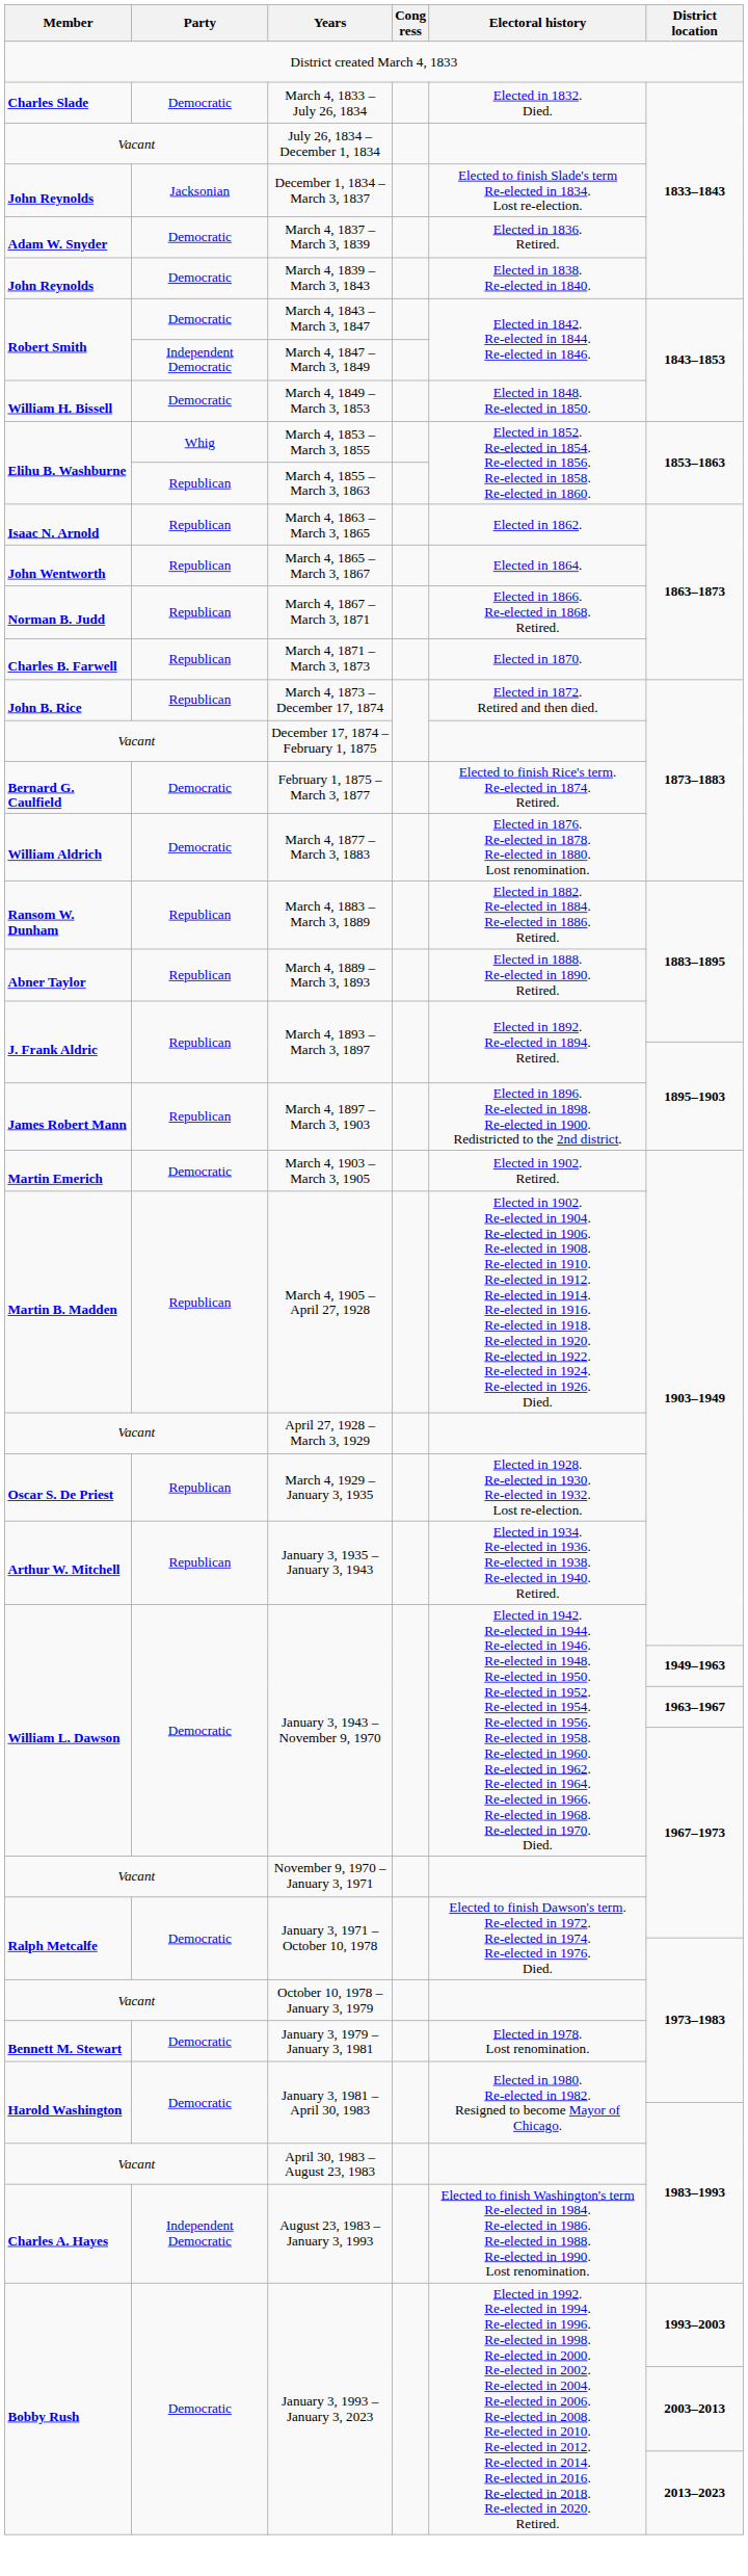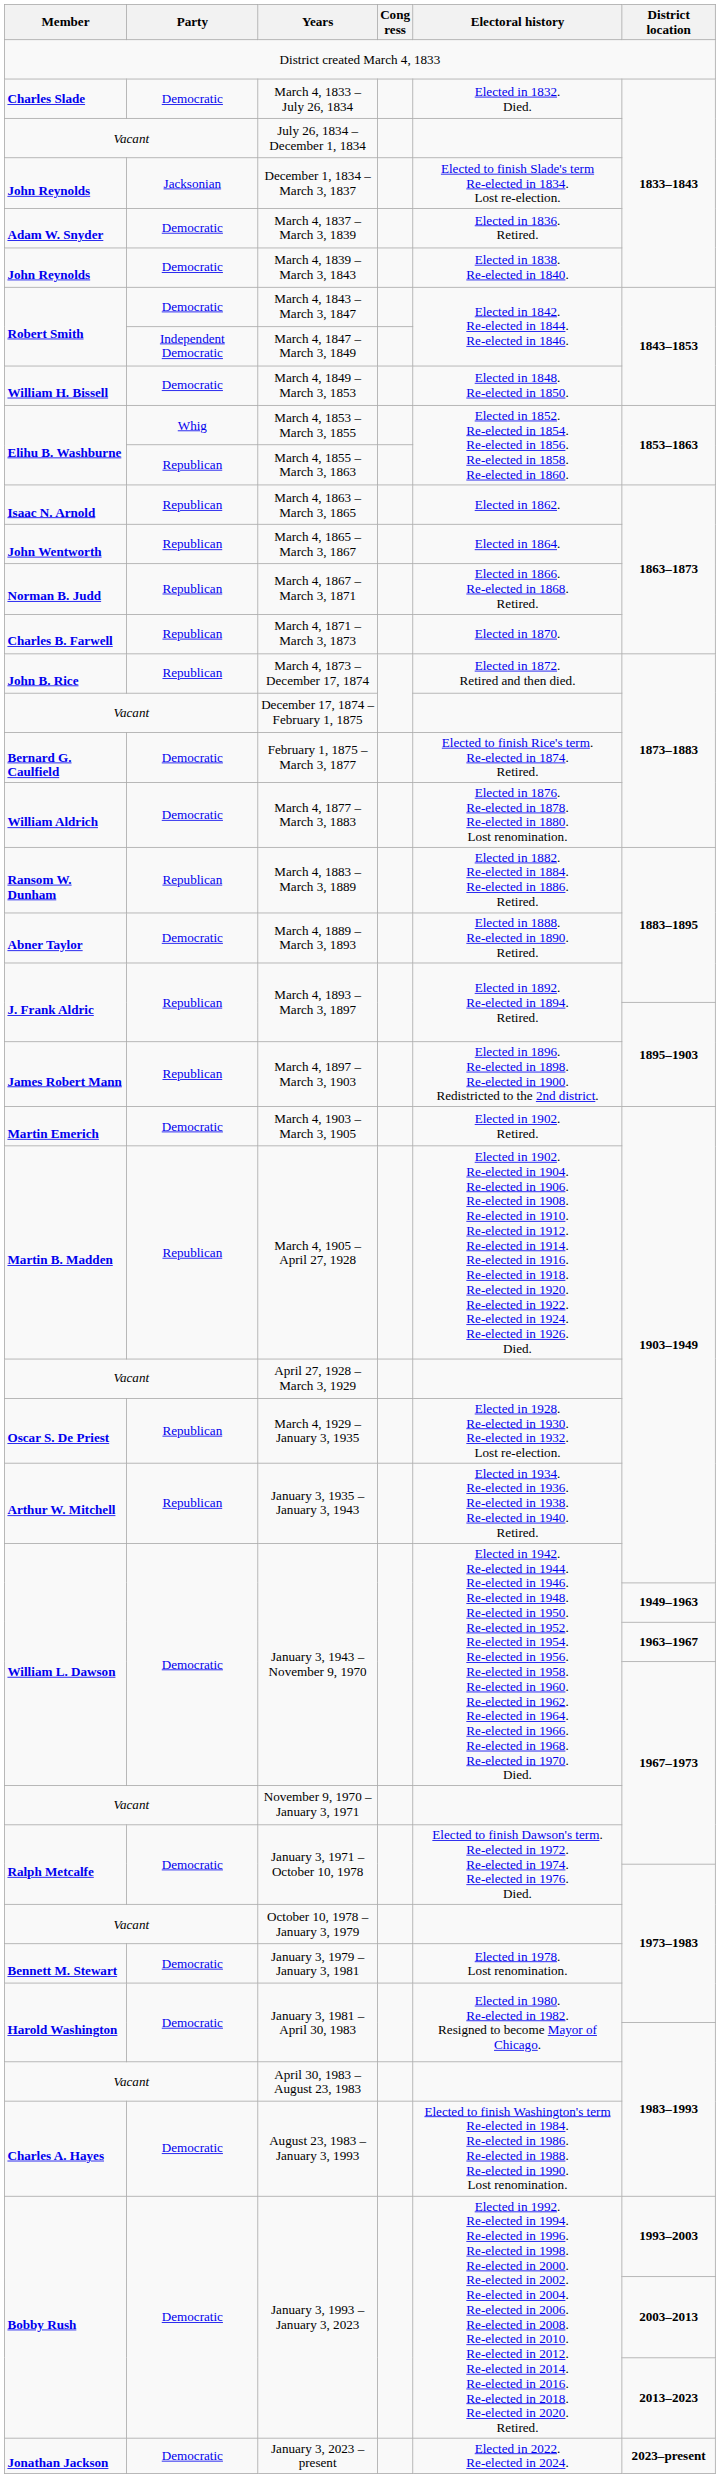 <table class=wikitable style="text-align:center">
 <tr>
 <th>Member</th>
 <th>Party</th>
 <th>Years</th>
 <th>Cong<br>ress</th>
 <th>Electoral history</th>
 <th>District location</th>
 </tr>
 <tr style="height:3em">
 <td colspan=6>District created March 4, 1833</td>
 </tr>
 <tr style="height:3em">
 <td align=left><strong><a href='#'>Charles Slade</a></strong><br></td>
 <td><a href='#'>Democratic</a></td>
 <td nowrap>March 4, 1833 –<br>July 26, 1834</td>
 <td></td>
 <td><a href='#'>Elected in 1832</a>.<br>Died.</td>
 <td rowspan=5><strong>1833–1843</strong><br></td>
 </tr>
 <tr style="height:3em">
 <td colspan=2><em>Vacant</em></td>
 <td nowrap>July 26, 1834 –<br>December 1, 1834</td>
 <td></td>
 </tr>
 <tr style="height:3em">
 <td align=left><br><strong><a href='#'>John Reynolds</a></strong><br></td>
 <td><a href='#'>Jacksonian</a></td>
 <td nowrap>December 1, 1834 –<br>March 3, 1837</td>
 <td></td>
 <td><a href='#'>Elected to finish Slade's term</a><br><a href='#'>Re-elected in 1834</a>.<br>Lost re-election.</td>
 </tr>
 <tr style="height:3em">
 <td align=left><br><strong><a href='#'>Adam W. Snyder</a></strong><br></td>
 <td><a href='#'>Democratic</a></td>
 <td nowrap>March 4, 1837 –<br>March 3, 1839</td>
 <td></td>
 <td><a href='#'>Elected in 1836</a>.<br>Retired.</td>
 </tr>
 <tr style="height:3em">
 <td align=left><br><strong><a href='#'>John Reynolds</a></strong><br></td>
 <td><a href='#'>Democratic</a></td>
 <td nowrap>March 4, 1839 –<br>March 3, 1843</td>
 <td></td>
 <td><a href='#'>Elected in 1838</a>.<br><a href='#'>Re-elected in 1840</a>.<br></td>
 </tr>
 <tr style="height:3em">
 <td rowspan=2 align=left><br><strong><a href='#'>Robert Smith</a></strong><br></td>
 <td><a href='#'>Democratic</a></td>
 <td nowrap>March 4, 1843 –<br>March 3, 1847</td>
 <td></td>
 <td rowspan=2><a href='#'>Elected in 1842</a>.<br><a href='#'>Re-elected in 1844</a>.<br><a href='#'>Re-elected in 1846</a>.<br></td>
 <td rowspan=3><strong>1843–1853</strong><br></td>
 </tr>
 <tr style="height:3em">
 <td><a href='#'>Independent Democratic</a></td>
 <td nowrap>March 4, 1847 –<br>March 3, 1849</td>
 <td></td>
 </tr>
 <tr style="height:3em">
 <td align=left><br><strong><a href='#'>William H. Bissell</a></strong><br></td>
 <td><a href='#'>Democratic</a></td>
 <td nowrap>March 4, 1849 –<br>March 3, 1853</td>
 <td></td>
 <td><a href='#'>Elected in 1848</a>.<br><a href='#'>Re-elected in 1850</a>.<br></td>
 </tr>
 <tr style="height:3em">
 <td rowspan=2 align=left><br><strong><a href='#'>Elihu B. Washburne</a></strong><br></td>
 <td><a href='#'>Whig</a></td>
 <td nowrap>March 4, 1853 –<br>March 3, 1855</td>
 <td></td>
 <td rowspan=2><a href='#'>Elected in 1852</a>.<br><a href='#'>Re-elected in 1854</a>.<br><a href='#'>Re-elected in 1856</a>.<br><a href='#'>Re-elected in 1858</a>.<br><a href='#'>Re-elected in 1860</a>.<br></td>
 <td rowspan=2><strong>1853–1863</strong><br></td>
 </tr>
 <tr style="height:3em">
 <td><a href='#'>Republican</a></td>
 <td nowrap>March 4, 1855 –<br>March 3, 1863</td>
 <td></td>
 </tr>
 <tr style="height:3em">
 <td align=left><br><strong><a href='#'>Isaac N. Arnold</a></strong><br></td>
 <td><a href='#'>Republican</a></td>
 <td nowrap>March 4, 1863 –<br>March 3, 1865</td>
 <td></td>
 <td><a href='#'>Elected in 1862</a>.<br></td>
 <td rowspan=4><strong>1863–1873</strong><br></td>
 </tr>
 <tr style="height:3em">
 <td align=left><br><strong><a href='#'>John Wentworth</a></strong><br></td>
 <td><a href='#'>Republican</a></td>
 <td nowrap>March 4, 1865 –<br>March 3, 1867</td>
 <td></td>
 <td><a href='#'>Elected in 1864</a>.<br></td>
 </tr>
 <tr style="height:3em">
 <td align=left><br><strong><a href='#'>Norman B. Judd</a></strong><br></td>
 <td><a href='#'>Republican</a></td>
 <td nowrap>March 4, 1867 –<br>March 3, 1871</td>
 <td></td>
 <td><a href='#'>Elected in 1866</a>.<br><a href='#'>Re-elected in 1868</a>.<br>Retired.</td>
 </tr>
 <tr style="height:3em">
 <td align=left><br><strong><a href='#'>Charles B. Farwell</a></strong><br></td>
 <td><a href='#'>Republican</a></td>
 <td nowrap>March 4, 1871 –<br>March 3, 1873</td>
 <td></td>
 <td><a href='#'>Elected in 1870</a>.<br></td>
 </tr>
 <tr style="height:3em">
 <td align=left><br><strong><a href='#'>John B. Rice</a></strong><br></td>
 <td><a href='#'>Republican</a></td>
 <td nowrap>March 4, 1873 –<br>December 17, 1874</td>
 <td rowspan=2></td>
 <td><a href='#'>Elected in 1872</a>.<br>Retired and then died.</td>
 <td rowspan=4><strong>1873–1883</strong><br></td>
 </tr>
 <tr style="height:3em">
 <td colspan=2><em>Vacant</em></td>
 <td nowrap>December 17, 1874 –<br>February 1, 1875</td>
 </tr>
 <tr style="height:3em">
 <td align=left><br><strong><a href='#'>Bernard G. Caulfield</a></strong><br></td>
 <td><a href='#'>Democratic</a></td>
 <td nowrap>February 1, 1875 –<br>March 3, 1877</td>
 <td></td>
 <td><a href='#'>Elected to finish Rice's term</a>.<br><a href='#'>Re-elected in 1874</a>.<br>Retired.</td>
 </tr>
 <tr style="height:3em">
 <td align=left><br><strong><a href='#'>William Aldrich</a></strong><br></td>
 <td><a href='#'>Democratic</a></td>
 <td nowrap>March 4, 1877 –<br>March 3, 1883</td>
 <td></td>
 <td><a href='#'>Elected in 1876</a>.<br><a href='#'>Re-elected in 1878</a>.<br><a href='#'>Re-elected in 1880</a>.<br>Lost renomination.</td>
 </tr>
 <tr style="height:3em">
 <td align=left><br><strong><a href='#'>Ransom W. Dunham</a></strong><br></td>
 <td><a href='#'>Republican</a></td>
 <td nowrap>March 4, 1883 –<br>March 3, 1889</td>
 <td></td>
 <td><a href='#'>Elected in 1882</a>.<br><a href='#'>Re-elected in 1884</a>.<br><a href='#'>Re-elected in 1886</a>.<br>Retired.</td>
 <td rowspan=3><strong>1883–1895</strong><br></td>
 </tr>
 <tr style="height:3em">
 <td align=left><br><strong><a href='#'>Abner Taylor</a></strong><br></td>
-<td><a href='#'>Republican</a></td>
+<td><a href='#'>Democratic</a></td>
 <td nowrap>March 4, 1889 –<br>March 3, 1893</td>
 <td></td>
 <td><a href='#'>Elected in 1888</a>.<br><a href='#'>Re-elected in 1890</a>.<br>Retired.</td>
 </tr>
 <tr style="height:3em">
 <td rowspan=2 align=left><br><strong><a href='#'>J. Frank Aldric</a></strong><br></td>
 <td rowspan=2 ><a href='#'>Republican</a></td>
 <td rowspan=2 nowrap>March 4, 1893 –<br>March 3, 1897</td>
 <td rowspan=2></td>
 <td rowspan=2><a href='#'>Elected in 1892</a>.<br><a href='#'>Re-elected in 1894</a>.<br>Retired.</td>
 </tr>
 <tr style="height:3em">
 <td rowspan=2><strong>1895–1903</strong><br></td>
 </tr>
 <tr style="height:3em">
 <td align=left><br><strong><a href='#'>James Robert Mann</a></strong><br></td>
 <td><a href='#'>Republican</a></td>
 <td nowrap>March 4, 1897 –<br>March 3, 1903</td>
 <td></td>
 <td><a href='#'>Elected in 1896</a>.<br><a href='#'>Re-elected in 1898</a>.<br><a href='#'>Re-elected in 1900</a>.<br>Redistricted to the <a href='#'>2nd district</a>.</td>
 </tr>
 <tr style="height:3em">
 <td align=left><br><strong><a href='#'>Martin Emerich</a></strong><br></td>
 <td><a href='#'>Democratic</a></td>
 <td nowrap>March 4, 1903 –<br>March 3, 1905</td>
 <td></td>
 <td><a href='#'>Elected in 1902</a>.<br>Retired.</td>
 <td rowspan=6><strong>1903–1949</strong><br></td>
 </tr>
 <tr style="height:3em">
 <td align=left><br><strong><a href='#'>Martin B. Madden</a></strong><br></td>
 <td><a href='#'>Republican</a></td>
 <td nowrap>March 4, 1905 –<br>April 27, 1928</td>
 <td></td>
 <td><a href='#'>Elected in 1902</a>.<br><a href='#'>Re-elected in 1904</a>.<br><a href='#'>Re-elected in 1906</a>.<br><a href='#'>Re-elected in 1908</a>.<br><a href='#'>Re-elected in 1910</a>.<br><a href='#'>Re-elected in 1912</a>.<br><a href='#'>Re-elected in 1914</a>.<br><a href='#'>Re-elected in 1916</a>.<br><a href='#'>Re-elected in 1918</a>.<br><a href='#'>Re-elected in 1920</a>.<br><a href='#'>Re-elected in 1922</a>.<br><a href='#'>Re-elected in 1924</a>.<br><a href='#'>Re-elected in 1926</a>.<br>Died.</td>
 </tr>
 <tr style="height:3em">
 <td colspan=2><em>Vacant</em></td>
 <td nowrap>April 27, 1928 –<br>March 3, 1929</td>
 <td></td>
 </tr>
 <tr style="height:3em">
 <td align=left><br><strong><a href='#'>Oscar S. De Priest</a></strong><br></td>
 <td><a href='#'>Republican</a></td>
 <td nowrap>March 4, 1929 –<br>January 3, 1935</td>
 <td></td>
 <td><a href='#'>Elected in 1928</a>.<br><a href='#'>Re-elected in 1930</a>.<br><a href='#'>Re-elected in 1932</a>.<br>Lost re-election.</td>
 </tr>
 <tr style="height:3em">
 <td align=left><br><strong><a href='#'>Arthur W. Mitchell</a></strong><br></td>
 <td><a href='#'>Republican</a></td>
 <td nowrap>January 3, 1935 –<br>January 3, 1943</td>
 <td></td>
 <td><a href='#'>Elected in 1934</a>.<br><a href='#'>Re-elected in 1936</a>.<br><a href='#'>Re-elected in 1938</a>.<br><a href='#'>Re-elected in 1940</a>.<br>Retired.</td>
 </tr>
 <tr style="height:3em">
 <td rowspan=4 align=left><br><strong><a href='#'>William L. Dawson</a></strong><br></td>
 <td rowspan=4 ><a href='#'>Democratic</a></td>
 <td rowspan=4 nowrap>January 3, 1943 –<br>November 9, 1970</td>
 <td rowspan=4></td>
 <td rowspan=4><a href='#'>Elected in 1942</a>.<br><a href='#'>Re-elected in 1944</a>.<br><a href='#'>Re-elected in 1946</a>.<br><a href='#'>Re-elected in 1948</a>.<br><a href='#'>Re-elected in 1950</a>.<br><a href='#'>Re-elected in 1952</a>.<br><a href='#'>Re-elected in 1954</a>.<br><a href='#'>Re-elected in 1956</a>.<br><a href='#'>Re-elected in 1958</a>.<br><a href='#'>Re-elected in 1960</a>.<br><a href='#'>Re-elected in 1962</a>.<br><a href='#'>Re-elected in 1964</a>.<br><a href='#'>Re-elected in 1966</a>.<br><a href='#'>Re-elected in 1968</a>.<br><a href='#'>Re-elected in 1970</a>.<br>Died.</td>
 </tr>
 <tr style="height:3em">
 <td><strong>1949–1963</strong><br></td>
 </tr>
 <tr style="height:3em">
 <td><strong>1963–1967</strong><br></td>
 </tr>
 <tr style="height:3em">
 <td rowspan=3><strong>1967–1973</strong><br></td>
 </tr>
 <tr style="height:3em">
 <td colspan=2><em>Vacant</em></td>
 <td nowrap>November 9, 1970 –<br>January 3, 1971</td>
 <td></td>
 </tr>
 <tr style="height:3em">
 <td rowspan=2 align=left><br><strong><a href='#'>Ralph Metcalfe</a></strong><br></td>
 <td rowspan=2 ><a href='#'>Democratic</a></td>
 <td rowspan=2 nowrap>January 3, 1971 –<br>October 10, 1978</td>
 <td rowspan=2></td>
 <td rowspan=2><a href='#'>Elected to finish Dawson's term</a>.<br><a href='#'>Re-elected in 1972</a>.<br><a href='#'>Re-elected in 1974</a>.<br><a href='#'>Re-elected in 1976</a>.<br>Died.</td>
 </tr>
 <tr style="height:3em">
 <td rowspan=4><strong>1973–1983</strong><br></td>
 </tr>
 <tr style="height:3em">
 <td colspan=2><em>Vacant</em></td>
 <td nowrap>October 10, 1978 –<br>January 3, 1979</td>
 <td></td>
 </tr>
 <tr style="height:3em">
 <td align=left><br><strong><a href='#'>Bennett M. Stewart</a></strong><br></td>
 <td><a href='#'>Democratic</a></td>
 <td nowrap>January 3, 1979 –<br>January 3, 1981</td>
 <td></td>
 <td><a href='#'>Elected in 1978</a>.<br>Lost renomination.</td>
 </tr>
 <tr style="height:3em">
 <td rowspan=2 align=left><br><strong><a href='#'>Harold Washington</a></strong><br></td>
 <td rowspan=2 ><a href='#'>Democratic</a></td>
 <td rowspan=2 nowrap>January 3, 1981 –<br>April 30, 1983</td>
 <td rowspan=2></td>
 <td rowspan=2><a href='#'>Elected in 1980</a>.<br><a href='#'>Re-elected in 1982</a>.<br>Resigned to become <a href='#'>Mayor of Chicago</a>.</td>
 </tr>
 <tr style="height:3em">
 <td rowspan=3><strong>1983–1993</strong><br></td>
 </tr>
 <tr style="height:3em">
 <td colspan=2><em>Vacant</em></td>
 <td nowrap>April 30, 1983 –<br>August 23, 1983</td>
 <td></td>
 </tr>
 <tr style="height:3em">
 <td align=left><br><strong><a href='#'>Charles A. Hayes</a></strong><br></td>
-<td><a href='#'>Independent Democratic</a></td>
+<td><a href='#'>Democratic</a></td>
 <td nowrap>August 23, 1983 –<br>January 3, 1993</td>
 <td></td>
 <td><a href='#'>Elected to finish Washington's term</a><br><a href='#'>Re-elected in 1984</a>.<br><a href='#'>Re-elected in 1986</a>.<br><a href='#'>Re-elected in 1988</a>.<br><a href='#'>Re-elected in 1990</a>.<br>Lost renomination.</td>
 </tr>
 <tr style="height:3em">
 <td rowspan=3 align=left><br><strong><a href='#'>Bobby Rush</a></strong><br></td>
 <td rowspan=3 ><a href='#'>Democratic</a></td>
 <td rowspan=3 nowrap>January 3, 1993 –<br>January 3, 2023</td>
 <td rowspan=3></td>
 <td rowspan=3 nowrap><a href='#'>Elected in 1992</a>.<br><a href='#'>Re-elected in 1994</a>.<br><a href='#'>Re-elected in 1996</a>.<br><a href='#'>Re-elected in 1998</a>.<br><a href='#'>Re-elected in 2000</a>.<br><a href='#'>Re-elected in 2002</a>.<br><a href='#'>Re-elected in 2004</a>.<br><a href='#'>Re-elected in 2006</a>.<br><a href='#'>Re-elected in 2008</a>.<br><a href='#'>Re-elected in 2010</a>.<br><a href='#'>Re-elected in 2012</a>.<br><a href='#'>Re-elected in 2014</a>.<br><a href='#'>Re-elected in 2016</a>.<br><a href='#'>Re-elected in 2018</a>.<br><a href='#'>Re-elected in 2020</a>.<br>Retired.</td>
 <td><strong>1993–2003</strong><br></td>
 </tr>
 <tr style="height:3em">
 <td><strong>2003–2013</strong><br></td>
 </tr>
 <tr style="height:3em">
 <td><strong>2013–2023</strong><br></td>
 </tr>
+<tr>
+<td align=left><br><a href='#'><strong>Jonathan Jackson</strong></a><br></td>
+<td><a href='#'>Democratic</a></td>
+<td>January 3, 2023 –<br>present</td>
+<td></td>
+<td><a href='#'>Elected in 2022</a>.<br><a href='#'>Re-elected in 2024</a>.</td>
+<td><strong>2023–present</strong><br></td>
+</tr>
 </table>
